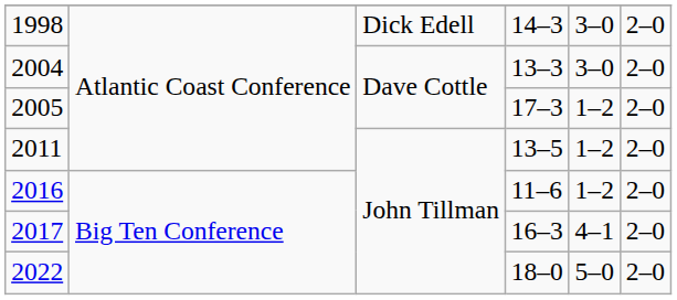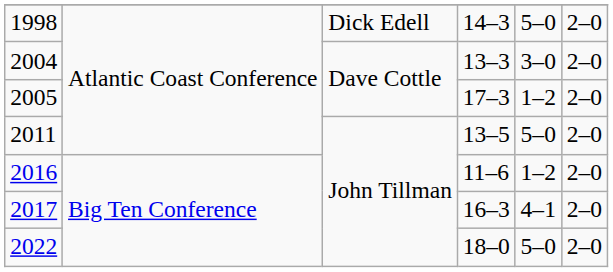 <table class="wikitable">
 <tr>
 </tr>
 <tr>
 <td>1998</td>
 <td rowspan="4">Atlantic Coast Conference</td>
 <td>Dick Edell</td>
 <td>14–3</td>
-<td>3–0</td>
+<td>5–0</td>
 <td>2–0</td>
 </tr>
 <tr>
 <td>2004</td>
 <td rowspan="2">Dave Cottle</td>
 <td>13–3</td>
 <td>3–0</td>
 <td>2–0</td>
 </tr>
 <tr>
 <td>2005</td>
 <td>17–3</td>
 <td>1–2</td>
 <td>2–0</td>
 </tr>
 <tr>
 <td>2011</td>
 <td rowspan="4">John Tillman</td>
 <td>13–5</td>
-<td>1–2</td>
+<td>5–0</td>
 <td>2–0</td>
 </tr>
 <tr>
 <td><a href='#'>2016</a></td>
 <td rowspan=3><a href='#'>Big Ten Conference</a></td>
 <td>11–6</td>
 <td>1–2</td>
 <td>2–0</td>
 </tr>
 <tr>
 <td><a href='#'>2017</a></td>
 <td>16–3</td>
 <td>4–1</td>
 <td>2–0</td>
 </tr>
 <tr>
 <td><a href='#'>2022</a></td>
 <td>18–0</td>
 <td>5–0</td>
 <td>2–0</td>
 </tr>
 </table>
